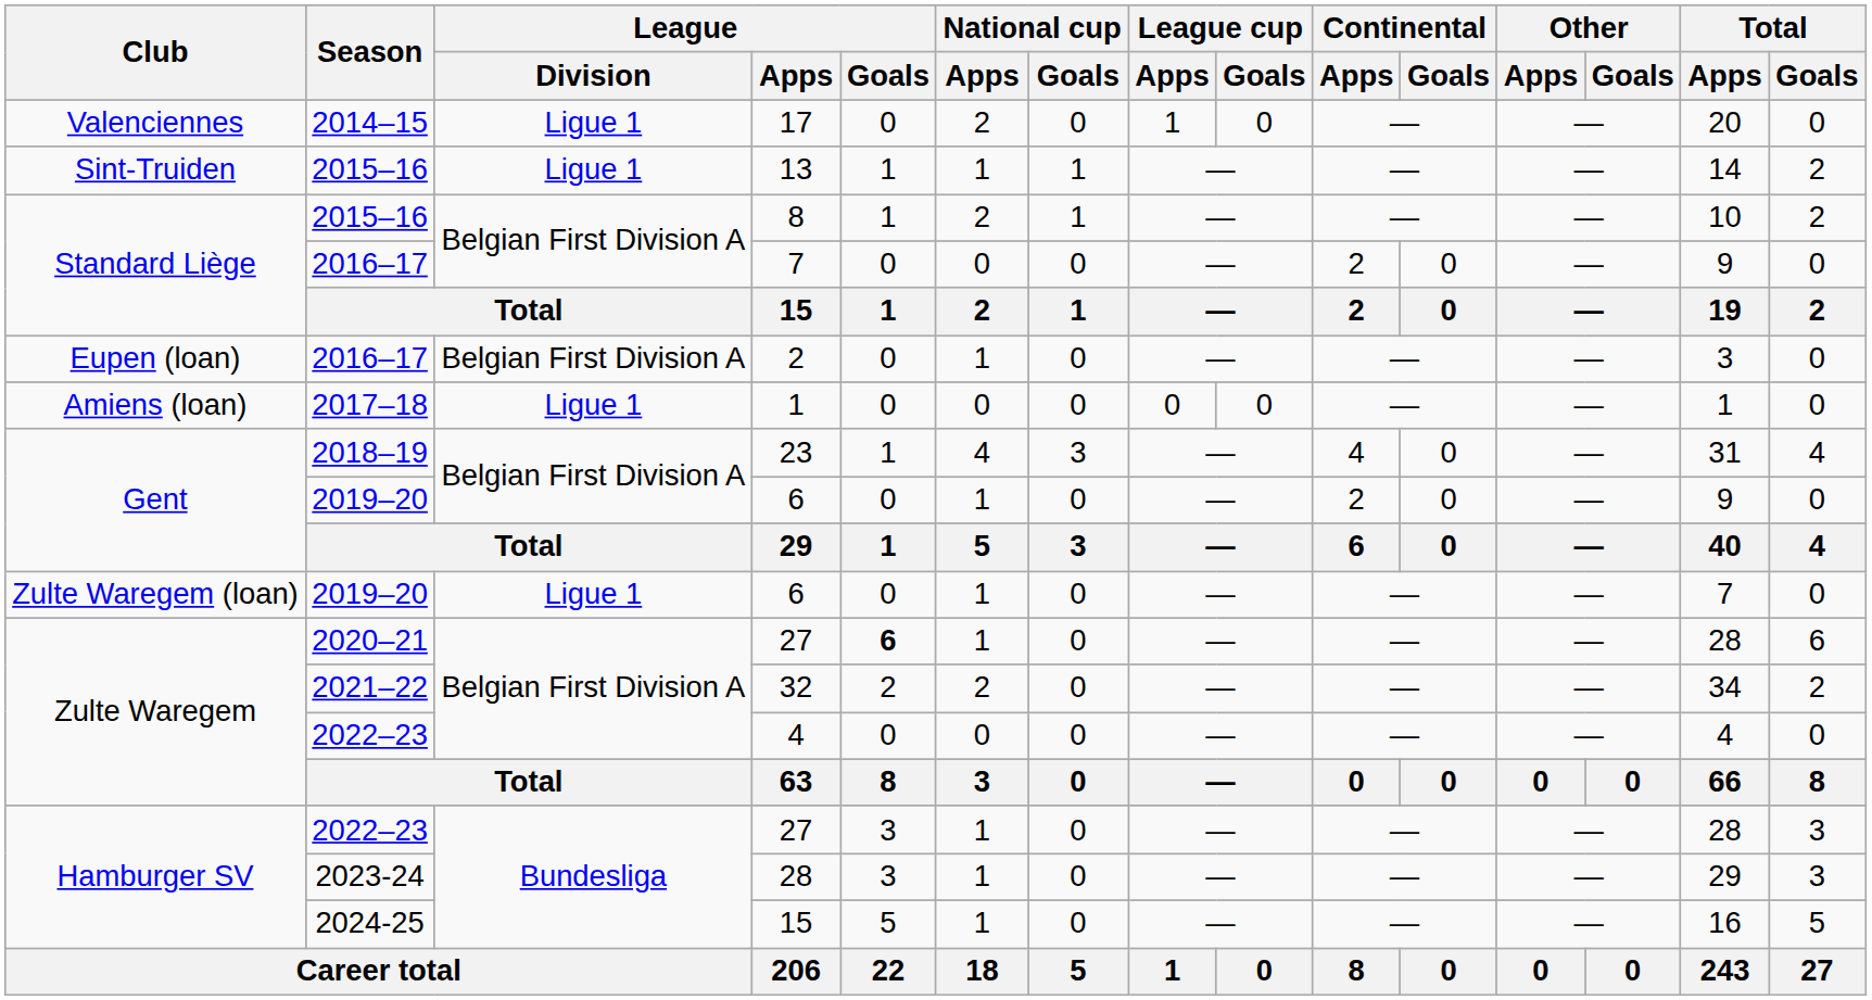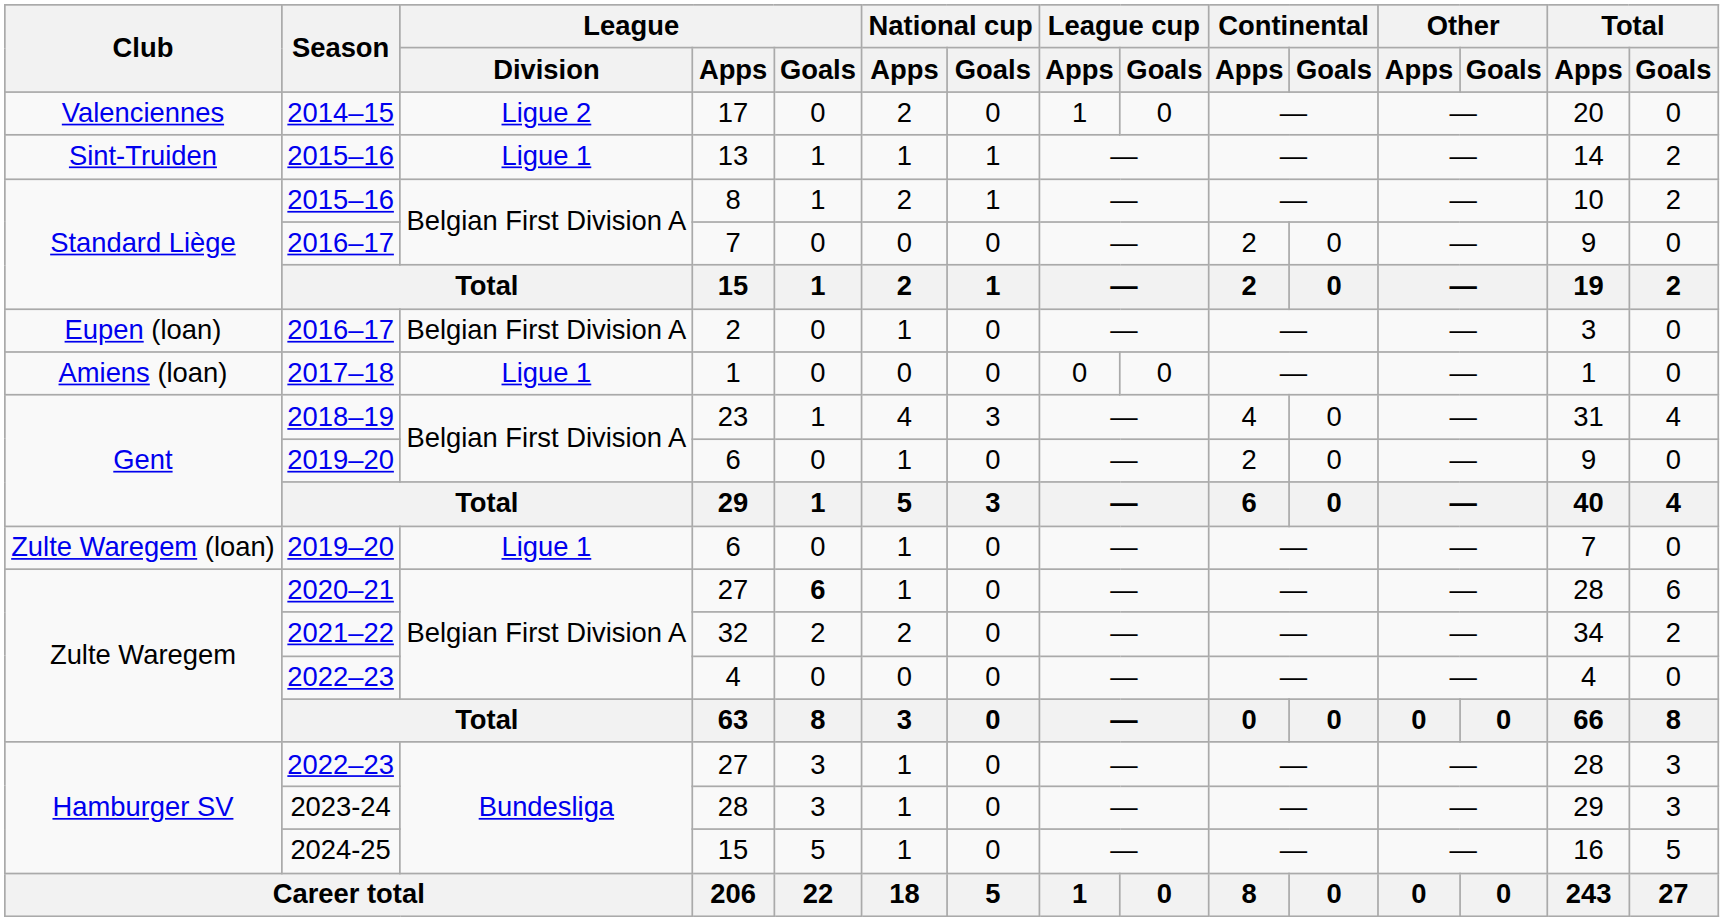 <table class="wikitable" style="text-align: center">
 <tr>
 <th rowspan="2">Club</th>
 <th rowspan="2">Season</th>
 <th colspan="3">League</th>
 <th colspan="2">National cup</th>
 <th colspan="2">League cup</th>
 <th colspan="2">Continental</th>
 <th colspan="2">Other</th>
 <th colspan="2">Total</th>
 </tr>
 <tr>
 <th>Division</th>
 <th>Apps</th>
 <th>Goals</th>
 <th>Apps</th>
 <th>Goals</th>
 <th>Apps</th>
 <th>Goals</th>
 <th>Apps</th>
 <th>Goals</th>
 <th>Apps</th>
 <th>Goals</th>
 <th>Apps</th>
 <th>Goals</th>
 </tr>
 <tr>
 <td><a href='#'>Valenciennes</a></td>
 <td><a href='#'>2014–15</a></td>
-<td><a href='#'>Ligue 1</a></td>
+<td><a href='#'>Ligue 2</a></td>
 <td>17</td>
 <td>0</td>
 <td>2</td>
 <td>0</td>
 <td>1</td>
 <td>0</td>
 <td colspan="2">—</td>
 <td colspan="2">—</td>
 <td>20</td>
 <td>0</td>
 </tr>
 <tr>
 <td><a href='#'>Sint-Truiden</a></td>
 <td><a href='#'>2015–16</a></td>
 <td><a href='#'>Ligue 1</a></td>
 <td>13</td>
 <td>1</td>
 <td>1</td>
 <td>1</td>
 <td colspan="2">—</td>
 <td colspan="2">—</td>
 <td colspan="2">—</td>
 <td>14</td>
 <td>2</td>
 </tr>
 <tr>
 <td rowspan="3"><a href='#'>Standard Liège</a></td>
 <td><a href='#'>2015–16</a></td>
 <td rowspan="2">Belgian First Division A</td>
 <td>8</td>
 <td>1</td>
 <td>2</td>
 <td>1</td>
 <td colspan="2">—</td>
 <td colspan="2">—</td>
 <td colspan="2">—</td>
 <td>10</td>
 <td>2</td>
 </tr>
 <tr>
 <td><a href='#'>2016–17</a></td>
 <td>7</td>
 <td>0</td>
 <td>0</td>
 <td>0</td>
 <td colspan="2">—</td>
 <td>2</td>
 <td>0</td>
 <td colspan="2">—</td>
 <td>9</td>
 <td>0</td>
 </tr>
 <tr>
 <th colspan="2">Total</th>
 <th>15</th>
 <th>1</th>
 <th>2</th>
 <th>1</th>
 <th colspan="2">—</th>
 <th>2</th>
 <th>0</th>
 <th colspan="2">—</th>
 <th>19</th>
 <th>2</th>
 </tr>
 <tr>
 <td><a href='#'>Eupen</a> (loan)</td>
 <td><a href='#'>2016–17</a></td>
 <td>Belgian First Division A</td>
 <td>2</td>
 <td>0</td>
 <td>1</td>
 <td>0</td>
 <td colspan="2">—</td>
 <td colspan="2">—</td>
 <td colspan="2">—</td>
 <td>3</td>
 <td>0</td>
 </tr>
 <tr>
 <td><a href='#'>Amiens</a> (loan)</td>
 <td><a href='#'>2017–18</a></td>
 <td><a href='#'>Ligue 1</a></td>
 <td>1</td>
 <td>0</td>
 <td>0</td>
 <td>0</td>
 <td>0</td>
 <td>0</td>
 <td colspan="2">—</td>
 <td colspan="2">—</td>
 <td>1</td>
 <td>0</td>
 </tr>
 <tr>
 <td rowspan="3"><a href='#'>Gent</a></td>
 <td><a href='#'>2018–19</a></td>
 <td rowspan="2">Belgian First Division A</td>
 <td>23</td>
 <td>1</td>
 <td>4</td>
 <td>3</td>
 <td colspan="2">—</td>
 <td>4</td>
 <td>0</td>
 <td colspan="2">—</td>
 <td>31</td>
 <td>4</td>
 </tr>
 <tr>
 <td><a href='#'>2019–20</a></td>
 <td>6</td>
 <td>0</td>
 <td>1</td>
 <td>0</td>
 <td colspan="2">—</td>
 <td>2</td>
 <td>0</td>
 <td colspan="2">—</td>
 <td>9</td>
 <td>0</td>
 </tr>
 <tr>
 <th colspan="2">Total</th>
 <th>29</th>
 <th>1</th>
 <th>5</th>
 <th>3</th>
 <th colspan="2">—</th>
 <th>6</th>
 <th>0</th>
 <th colspan="2">—</th>
 <th>40</th>
 <th>4</th>
 </tr>
 <tr>
 <td><a href='#'>Zulte Waregem</a> (loan)</td>
 <td><a href='#'>2019–20</a></td>
 <td><a href='#'>Ligue 1</a></td>
 <td>6</td>
 <td>0</td>
 <td>1</td>
 <td>0</td>
 <td colspan="2">—</td>
 <td colspan="2">—</td>
 <td colspan="2">—</td>
 <td>7</td>
 <td>0</td>
 </tr>
 <tr>
 <td rowspan="4">Zulte Waregem</td>
 <td><a href='#'>2020–21</a></td>
 <td rowspan="3">Belgian First Division A</td>
 <td>27</td>
 <td><strong>6</strong></td>
 <td>1</td>
 <td>0</td>
 <td colspan="2">—</td>
 <td colspan="2">—</td>
 <td colspan="2">—</td>
 <td>28</td>
 <td>6</td>
 </tr>
 <tr>
 <td><a href='#'>2021–22</a></td>
 <td>32</td>
 <td>2</td>
 <td>2</td>
 <td>0</td>
 <td colspan="2">—</td>
 <td colspan="2">—</td>
 <td colspan="2">—</td>
 <td>34</td>
 <td>2</td>
 </tr>
 <tr>
 <td><a href='#'>2022–23</a></td>
 <td>4</td>
 <td>0</td>
 <td>0</td>
 <td>0</td>
 <td colspan="2">—</td>
 <td colspan="2">—</td>
 <td colspan="2">—</td>
 <td>4</td>
 <td>0</td>
 </tr>
 <tr>
 <th colspan="2">Total</th>
 <th>63</th>
 <th>8</th>
 <th>3</th>
 <th>0</th>
 <th colspan="2">—</th>
 <th>0</th>
 <th>0</th>
 <th>0</th>
 <th>0</th>
 <th>66</th>
 <th>8</th>
 </tr>
 <tr>
 <td rowspan="3"><a href='#'>Hamburger SV</a></td>
 <td><a href='#'>2022–23</a></td>
 <td rowspan="3"><a href='#'>Bundesliga</a></td>
 <td>27</td>
 <td>3</td>
 <td>1</td>
 <td>0</td>
 <td colspan="2">—</td>
 <td colspan="2">—</td>
 <td colspan="2">—</td>
 <td>28</td>
 <td>3</td>
 </tr>
 <tr>
 <td>2023-24</td>
 <td>28</td>
 <td>3</td>
 <td>1</td>
 <td>0</td>
 <td colspan="2">—</td>
 <td colspan="2">—</td>
 <td colspan="2">—</td>
 <td>29</td>
 <td>3</td>
 </tr>
 <tr>
 <td>2024-25</td>
 <td>15</td>
 <td>5</td>
 <td>1</td>
 <td>0</td>
 <td colspan="2">—</td>
 <td colspan="2">—</td>
 <td colspan="2">—</td>
 <td>16</td>
 <td>5</td>
 </tr>
 <tr>
 <th colspan="3">Career total</th>
 <th>206</th>
 <th>22</th>
 <th>18</th>
 <th>5</th>
 <th>1</th>
 <th>0</th>
 <th>8</th>
 <th>0</th>
 <th>0</th>
 <th>0</th>
 <th>243</th>
 <th>27</th>
 </tr>
 </table>
